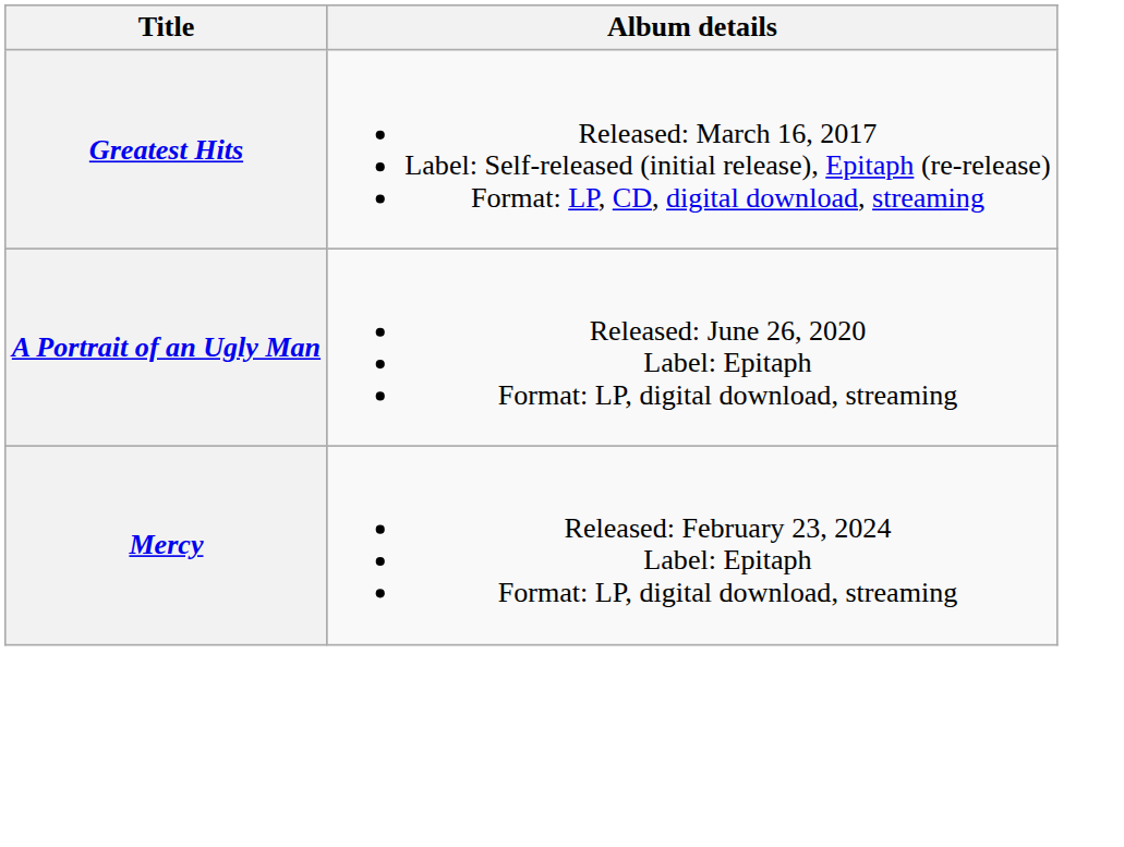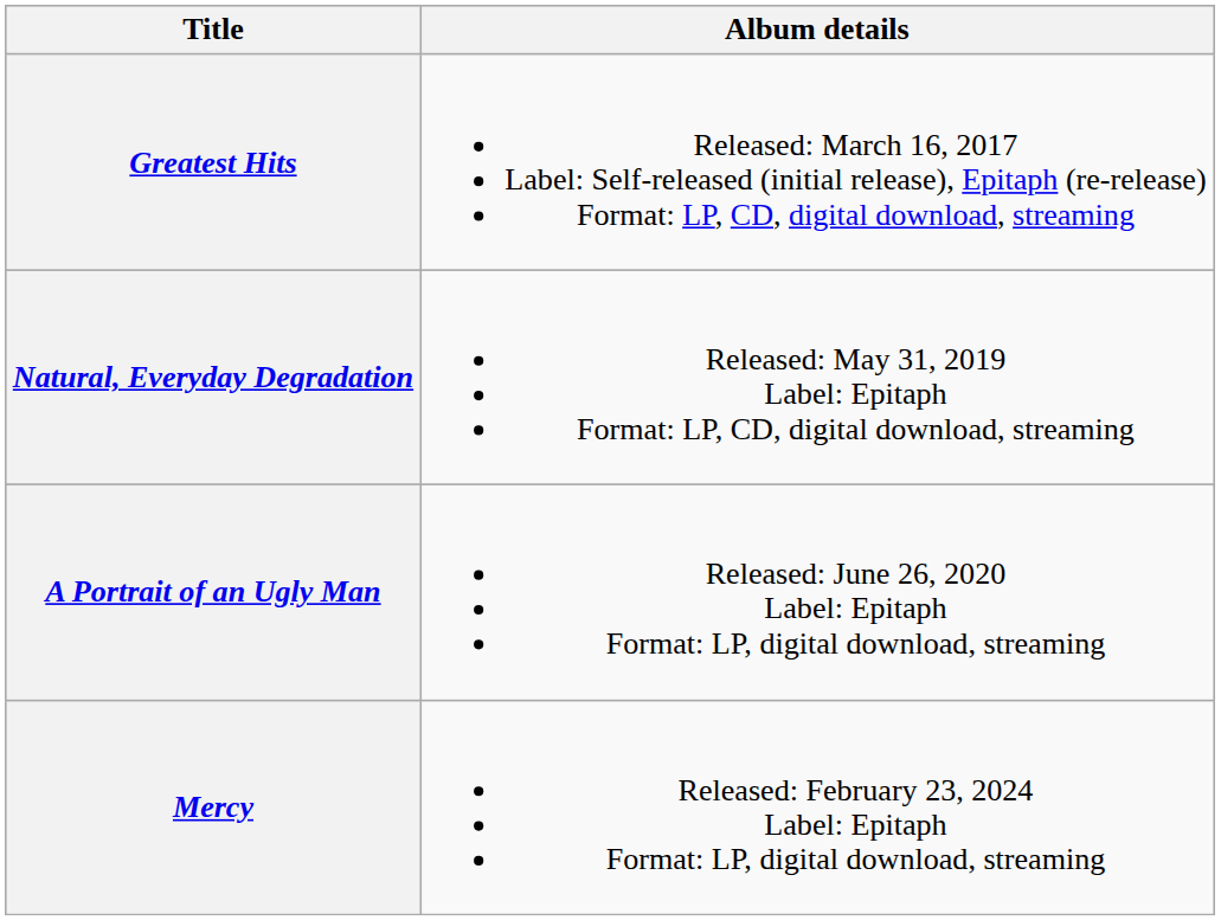 <table class="wikitable plainrowheaders" style="text-align:center;">
 <tr>
 <th scope="col">Title</th>
 <th scope="col">Album details</th>
 </tr>
 <tr>
 <th scope="row"><em><a href='#'>Greatest Hits</a></em></th>
 <td><br><ul><li>Released: March 16, 2017</li><li>Label: Self-released (initial release), <a href='#'>Epitaph</a> (re-release)</li><li>Format: <a href='#'>LP</a>, <a href='#'>CD</a>, <a href='#'>digital download</a>, <a href='#'>streaming</a></li></ul></td>
 </tr>
 <tr>
+<th scope="row"><em><a href='#'>Natural, Everyday Degradation</a></em></th>
+<td><br><ul><li>Released: May 31, 2019</li><li>Label: Epitaph</li><li>Format: LP, CD, digital download, streaming</li></ul></td>
+</tr>
+<tr>
 <th scope="row"><em><a href='#'>A Portrait of an Ugly Man</a></em></th>
 <td><br><ul><li>Released: June 26, 2020</li><li>Label: Epitaph</li><li>Format: LP, digital download, streaming</li></ul></td>
 </tr>
 <tr>
 <th scope="row"><em><a href='#'>Mercy</a></em></th>
 <td><br><ul><li>Released: February 23, 2024</li><li>Label: Epitaph</li><li>Format: LP, digital download, streaming</li></ul></td>
 </tr>
 </table>
